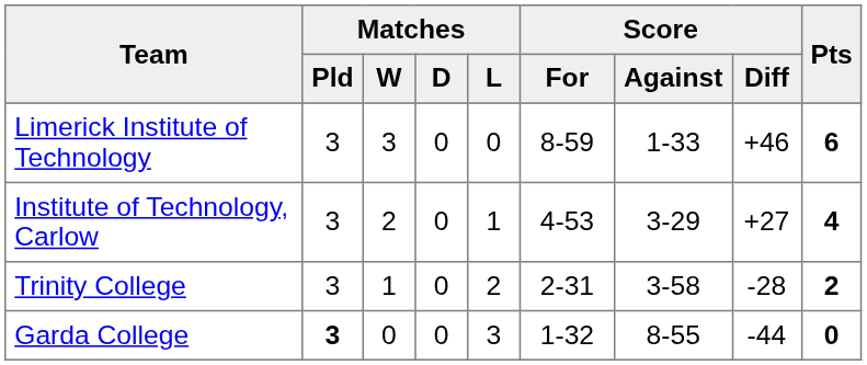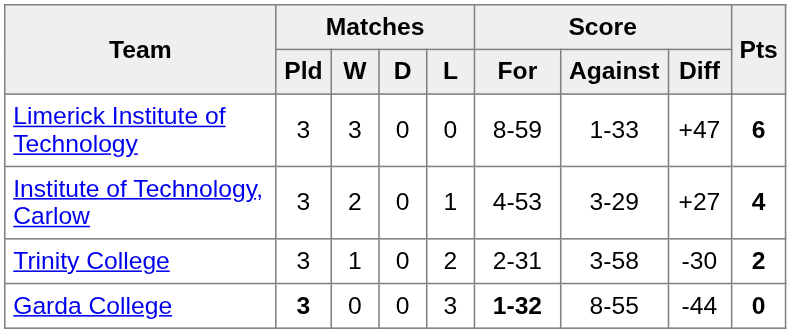 <table style=border-collapse:collapse border=1 cellspacing=0 cellpadding=5>
 <tr align=center bgcolor=#efefef>
 <th rowspan=2 width=165>Team</th>
 <th colspan=4>Matches</th>
 <th colspan=3>Score</th>
 <th rowspan=2width=20>Pts</th>
 </tr>
 <tr align=center bgcolor=#efefef>
 <th width=20>Pld</th>
 <th width=20>W</th>
 <th width=20>D</th>
 <th width=20>L</th>
 <th width=45>For</th>
 <th width=45>Against</th>
 <th width=30>Diff</th>
 </tr>
 <tr align=center>
 <td style="text-align:left;"><a href='#'>Limerick Institute of Technology</a></td>
 <td>3</td>
 <td>3</td>
 <td>0</td>
 <td>0</td>
 <td>8-59</td>
 <td>1-33</td>
-<td>+46</td>
+<td>+47</td>
 <td><strong>6</strong></td>
 </tr>
 <tr align=center>
 <td style="text-align:left;"><a href='#'>Institute of Technology, Carlow</a></td>
 <td>3</td>
 <td>2</td>
 <td>0</td>
 <td>1</td>
 <td>4-53</td>
 <td>3-29</td>
 <td>+27</td>
 <td><strong>4</strong></td>
 </tr>
 <tr align=center>
 <td style="text-align:left;"><a href='#'>Trinity College</a></td>
 <td>3</td>
 <td>1</td>
 <td>0</td>
 <td>2</td>
 <td>2-31</td>
 <td>3-58</td>
-<td>-28</td>
+<td>-30</td>
 <td><strong>2</strong></td>
 </tr>
 <tr align=center>
 <td style="text-align:left;"><a href='#'>Garda College</a></td>
 <td><strong>3</strong></td>
 <td>0</td>
 <td>0</td>
 <td>3</td>
-<td>1-32</td>
+<td><strong>1-32</strong></td>
 <td>8-55</td>
 <td>-44</td>
 <td><strong>0</strong></td>
 </tr>
 </table>
